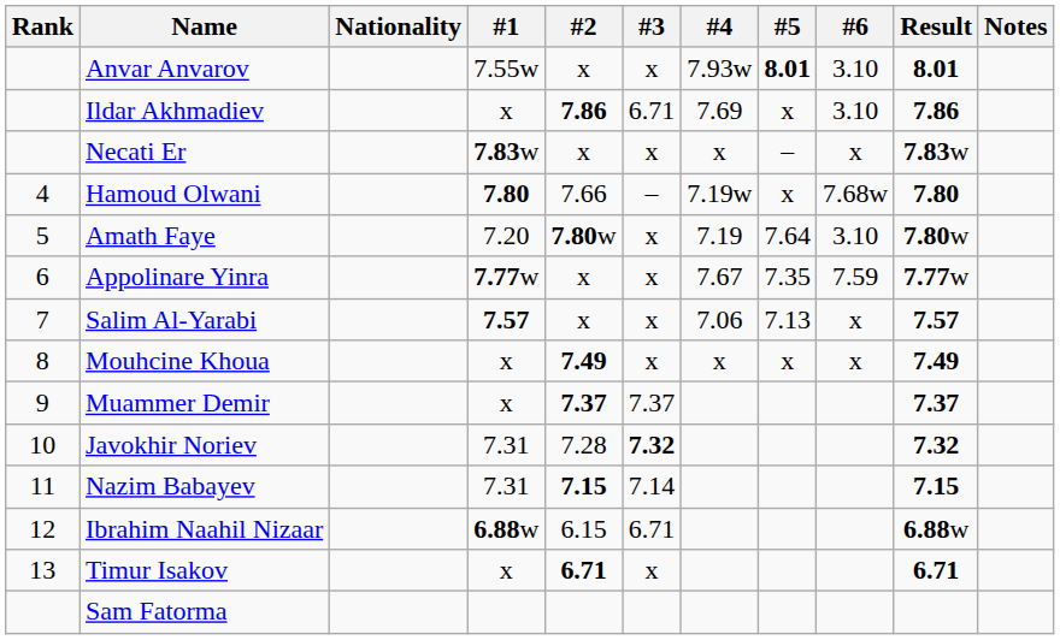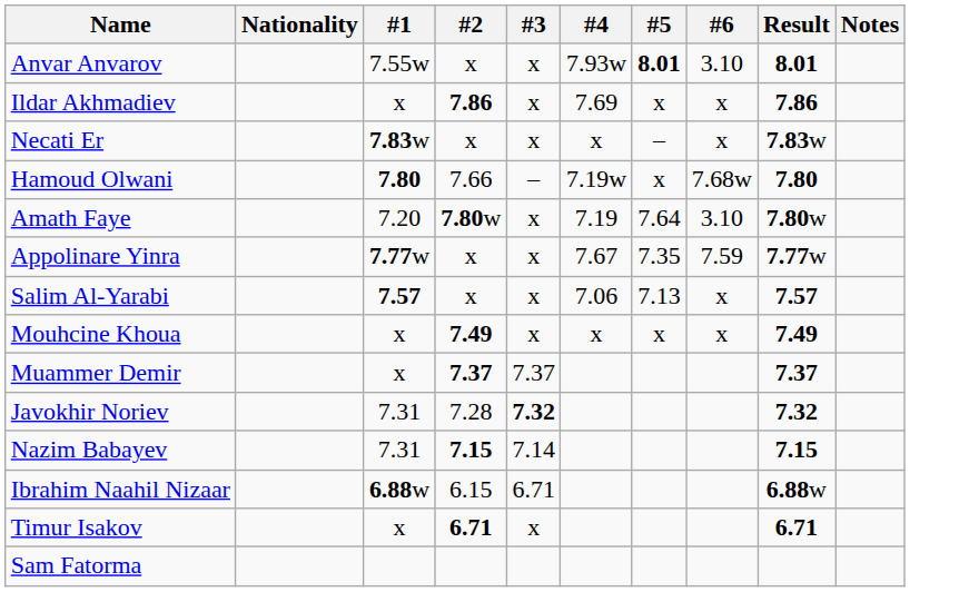 <table class="wikitable sortable" style="text-align:center">
 <tr>
-<th>Rank</th>
 <th>Name</th>
 <th>Nationality</th>
 <th>#1</th>
 <th>#2</th>
 <th>#3</th>
 <th>#4</th>
 <th>#5</th>
 <th>#6</th>
 <th>Result</th>
 <th>Notes</th>
 </tr>
 <tr>
-<td></td>
 <td align=left><a href='#'>Anvar Anvarov</a></td>
 <td align=left></td>
 <td>7.55w</td>
 <td>x</td>
 <td>x</td>
 <td>7.93w</td>
 <td><strong>8.01</strong></td>
 <td>3.10</td>
 <td><strong>8.01</strong></td>
 <td></td>
 </tr>
 <tr>
-<td></td>
 <td align=left><a href='#'>Ildar Akhmadiev</a></td>
 <td align=left></td>
 <td>x</td>
 <td><strong>7.86</strong></td>
-<td>6.71</td>
+<td>x</td>
 <td>7.69</td>
 <td>x</td>
-<td>3.10</td>
+<td>x</td>
 <td><strong>7.86</strong></td>
 <td></td>
 </tr>
 <tr>
-<td></td>
 <td align=left><a href='#'>Necati Er</a></td>
 <td align=left></td>
 <td><strong>7.83</strong>w</td>
 <td>x</td>
 <td>x</td>
 <td>x</td>
 <td>–</td>
 <td>x</td>
 <td><strong>7.83</strong>w</td>
 <td></td>
 </tr>
 <tr>
-<td>4</td>
 <td align=left><a href='#'>Hamoud Olwani</a></td>
 <td align=left></td>
 <td><strong>7.80</strong></td>
 <td>7.66</td>
 <td>–</td>
 <td>7.19w</td>
 <td>x</td>
 <td>7.68w</td>
 <td><strong>7.80</strong></td>
 <td></td>
 </tr>
 <tr>
-<td>5</td>
 <td align=left><a href='#'>Amath Faye</a></td>
 <td align=left></td>
 <td>7.20</td>
 <td><strong>7.80</strong>w</td>
 <td>x</td>
 <td>7.19</td>
 <td>7.64</td>
 <td>3.10</td>
 <td><strong>7.80</strong>w</td>
 <td></td>
 </tr>
 <tr>
-<td>6</td>
 <td align=left><a href='#'>Appolinare Yinra</a></td>
 <td align=left></td>
 <td><strong>7.77</strong>w</td>
 <td>x</td>
 <td>x</td>
 <td>7.67</td>
 <td>7.35</td>
 <td>7.59</td>
 <td><strong>7.77</strong>w</td>
 <td></td>
 </tr>
 <tr>
-<td>7</td>
 <td align=left><a href='#'>Salim Al-Yarabi</a></td>
 <td align=left></td>
 <td><strong>7.57</strong></td>
 <td>x</td>
 <td>x</td>
 <td>7.06</td>
 <td>7.13</td>
 <td>x</td>
 <td><strong>7.57</strong></td>
 <td></td>
 </tr>
 <tr>
-<td>8</td>
 <td align=left><a href='#'>Mouhcine Khoua</a></td>
 <td align=left></td>
 <td>x</td>
 <td><strong>7.49</strong></td>
 <td>x</td>
 <td>x</td>
 <td>x</td>
 <td>x</td>
 <td><strong>7.49</strong></td>
 <td></td>
 </tr>
 <tr>
-<td>9</td>
 <td align=left><a href='#'>Muammer Demir</a></td>
 <td align=left></td>
 <td>x</td>
 <td><strong>7.37</strong></td>
 <td>7.37</td>
 <td></td>
 <td></td>
 <td></td>
 <td><strong>7.37</strong></td>
 <td></td>
 </tr>
 <tr>
-<td>10</td>
 <td align=left><a href='#'>Javokhir Noriev</a></td>
 <td align=left></td>
 <td>7.31</td>
 <td>7.28</td>
 <td><strong>7.32</strong></td>
 <td></td>
 <td></td>
 <td></td>
 <td><strong>7.32</strong></td>
 <td></td>
 </tr>
 <tr>
-<td>11</td>
 <td align=left><a href='#'>Nazim Babayev</a></td>
 <td align=left></td>
 <td>7.31</td>
 <td><strong>7.15</strong></td>
 <td>7.14</td>
 <td></td>
 <td></td>
 <td></td>
 <td><strong>7.15</strong></td>
 <td></td>
 </tr>
 <tr>
-<td>12</td>
 <td align=left><a href='#'>Ibrahim Naahil Nizaar</a></td>
 <td align=left></td>
 <td><strong>6.88</strong>w</td>
 <td>6.15</td>
 <td>6.71</td>
 <td></td>
 <td></td>
 <td></td>
 <td><strong>6.88</strong>w</td>
 <td></td>
 </tr>
 <tr>
-<td>13</td>
 <td align=left><a href='#'>Timur Isakov</a></td>
 <td align=left></td>
 <td>x</td>
 <td><strong>6.71</strong></td>
 <td>x</td>
 <td></td>
 <td></td>
 <td></td>
 <td><strong>6.71</strong></td>
 <td></td>
 </tr>
 <tr>
-<td></td>
 <td align=left><a href='#'>Sam Fatorma</a></td>
 <td align=left></td>
 <td></td>
 <td></td>
 <td></td>
 <td></td>
 <td></td>
 <td></td>
 <td><strong></strong></td>
 <td></td>
 </tr>
 </table>
